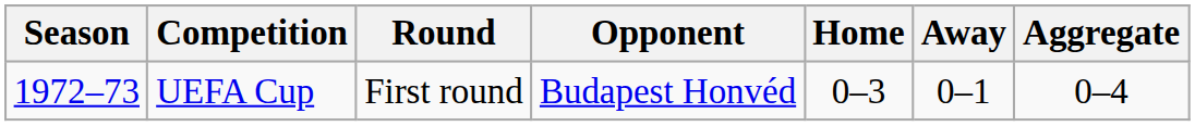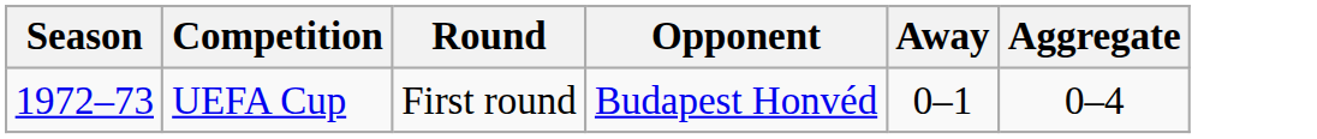 <table class="wikitable">
 <tr>
 <th>Season</th>
 <th>Competition</th>
 <th>Round</th>
 <th>Opponent</th>
-<th>Home</th>
 <th>Away</th>
 <th>Aggregate</th>
 </tr>
 <tr>
 <td><a href='#'>1972–73</a></td>
 <td><a href='#'>UEFA Cup</a></td>
 <td>First round</td>
 <td> <a href='#'>Budapest Honvéd</a></td>
-<td align="center">0–3</td>
 <td align="center">0–1</td>
 <td align="center">0–4</td>
 </tr>
 </table>
